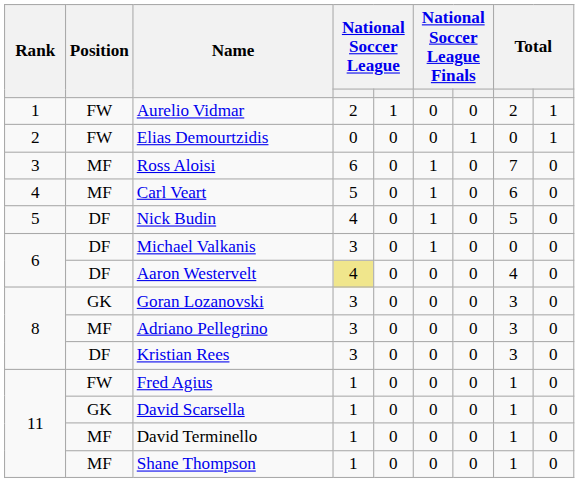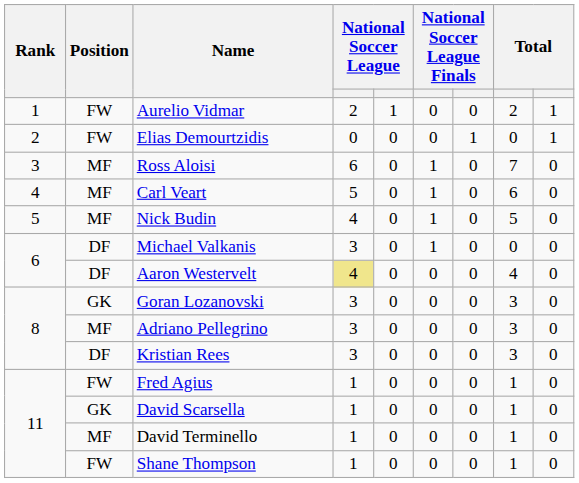 <table class="wikitable" style="text-align: center;">
 <tr>
 <th rowspan="2" style="width:50px;">Rank</th>
 <th rowspan="2" style="width:50px;">Position</th>
 <th rowspan="2" style="width:180px;">Name</th>
 <th colspan="2"><a href='#'>National Soccer League</a></th>
 <th colspan="2"><a href='#'>National Soccer League Finals</a></th>
 <th colspan="2">Total</th>
 </tr>
 <tr>
 <th style="width:30px;"></th>
 <th style="width:30px;"></th>
 <th style="width:30px;"></th>
 <th style="width:30px;"></th>
 <th style="width:30px;"></th>
 <th style="width:30px;"></th>
 </tr>
 <tr>
 <td rowspan="1">1</td>
 <td>FW</td>
 <td align=left> <a href='#'>Aurelio Vidmar</a><br></td>
 <td>2</td>
 <td>1<br></td>
 <td>0</td>
 <td>0<br></td>
 <td>2</td>
 <td>1</td>
 </tr>
 <tr>
 <td rowspan="1">2</td>
 <td>FW</td>
 <td align=left> <a href='#'>Elias Demourtzidis</a><br></td>
 <td>0</td>
 <td>0<br></td>
 <td>0</td>
 <td>1<br></td>
 <td>0</td>
 <td>1</td>
 </tr>
 <tr>
 <td rowspan="1">3</td>
 <td>MF</td>
 <td align=left> <a href='#'>Ross Aloisi</a><br></td>
 <td>6</td>
 <td>0<br></td>
 <td>1</td>
 <td>0<br></td>
 <td>7</td>
 <td>0</td>
 </tr>
 <tr>
 <td rowspan="1">4</td>
 <td>MF</td>
 <td align=left> <a href='#'>Carl Veart</a><br></td>
 <td>5</td>
 <td>0<br></td>
 <td>1</td>
 <td>0<br></td>
 <td>6</td>
 <td>0</td>
 </tr>
 <tr>
 <td rowspan="1">5</td>
-<td>DF</td>
+<td>MF</td>
 <td align=left> <a href='#'>Nick Budin</a><br></td>
 <td>4</td>
 <td>0<br></td>
 <td>1</td>
 <td>0<br></td>
 <td>5</td>
 <td>0</td>
 </tr>
 <tr>
 <td rowspan="2">6</td>
 <td>DF</td>
 <td align=left> <a href='#'>Michael Valkanis</a><br></td>
 <td>3</td>
 <td>0<br></td>
 <td>1</td>
 <td>0<br></td>
 <td>0</td>
 <td>0</td>
 </tr>
 <tr>
 <td>DF</td>
 <td align=left> <a href='#'>Aaron Westervelt</a><br></td>
 <td style="background: khaki;">4</td>
 <td>0<br></td>
 <td>0</td>
 <td>0<br></td>
 <td>4</td>
 <td>0</td>
 </tr>
 <tr>
 <td rowspan="3">8</td>
 <td>GK</td>
 <td align=left> <a href='#'>Goran Lozanovski</a><br></td>
 <td>3</td>
 <td>0<br></td>
 <td>0</td>
 <td>0<br></td>
 <td>3</td>
 <td>0</td>
 </tr>
 <tr>
 <td>MF</td>
 <td align=left> <a href='#'>Adriano Pellegrino</a><br></td>
 <td>3</td>
 <td>0<br></td>
 <td>0</td>
 <td>0<br></td>
 <td>3</td>
 <td>0</td>
 </tr>
 <tr>
 <td>DF</td>
 <td align=left> <a href='#'>Kristian Rees</a><br></td>
 <td>3</td>
 <td>0<br></td>
 <td>0</td>
 <td>0<br></td>
 <td>3</td>
 <td>0</td>
 </tr>
 <tr>
 <td rowspan="4">11</td>
 <td>FW</td>
 <td align=left> <a href='#'>Fred Agius</a><br></td>
 <td>1</td>
 <td>0<br></td>
 <td>0</td>
 <td>0<br></td>
 <td>1</td>
 <td>0</td>
 </tr>
 <tr>
 <td>GK</td>
 <td align=left> <a href='#'>David Scarsella</a><br></td>
 <td>1</td>
 <td>0<br></td>
 <td>0</td>
 <td>0<br></td>
 <td>1</td>
 <td>0</td>
 </tr>
 <tr>
 <td>MF</td>
 <td align=left> David Terminello<br></td>
 <td>1</td>
 <td>0<br></td>
 <td>0</td>
 <td>0<br></td>
 <td>1</td>
 <td>0</td>
 </tr>
 <tr>
-<td>MF</td>
+<td>FW</td>
 <td align=left> <a href='#'>Shane Thompson</a><br></td>
 <td>1</td>
 <td>0<br></td>
 <td>0</td>
 <td>0<br></td>
 <td>1</td>
 <td>0</td>
 </tr>
 </table>
